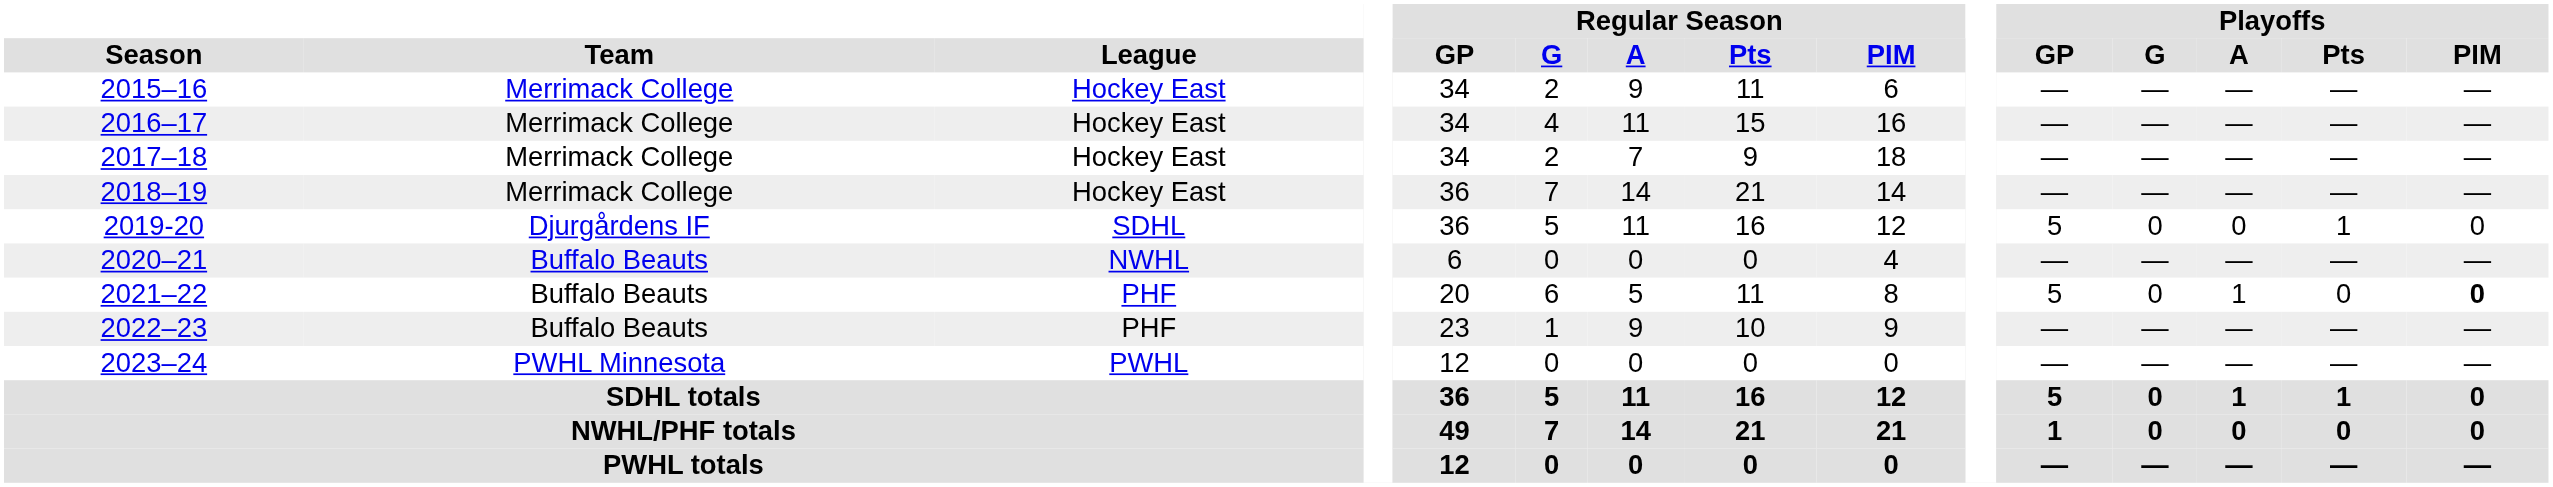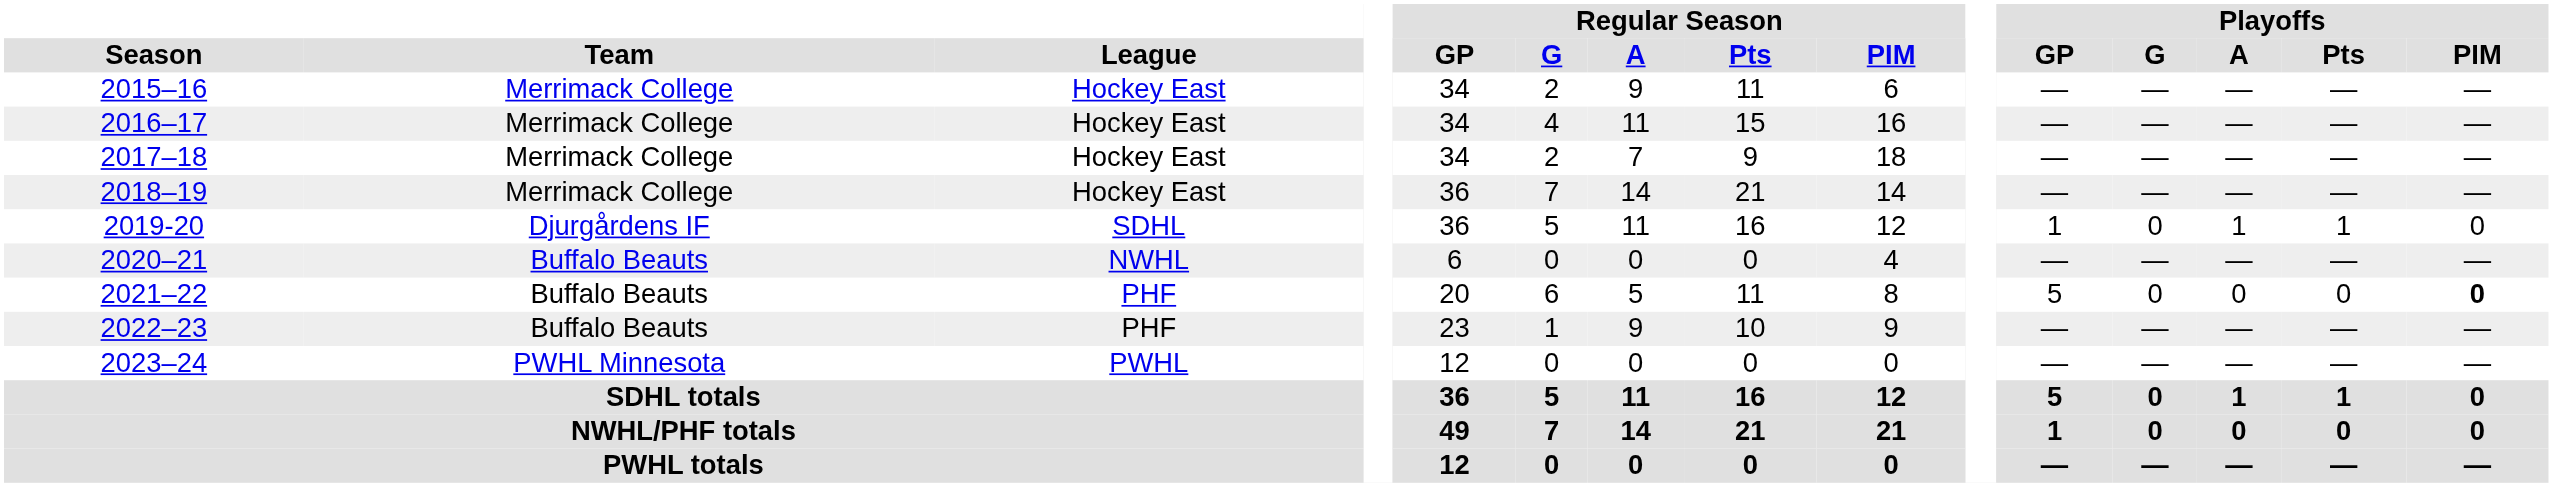 <table border="0" cellpadding="1" cellspacing="0" style="text-align:center; width:75%">
 <tr bgcolor="#e0e0e0">
 <th colspan="3"  bgcolor="#ffffff"> </th>
 <th rowspan="99" bgcolor="#ffffff"> </th>
 <th colspan="5">Regular Season</th>
 <th rowspan="99" bgcolor="#ffffff"> </th>
 <th colspan="5">Playoffs</th>
 </tr>
 <tr bgcolor="#e0e0e0">
 <th>Season</th>
 <th>Team</th>
 <th>League</th>
 <th>GP</th>
 <th><a href='#'>G</a></th>
 <th><a href='#'>A</a></th>
 <th><a href='#'>Pts</a></th>
 <th><a href='#'>PIM</a></th>
 <th>GP</th>
 <th>G</th>
 <th>A</th>
 <th>Pts</th>
 <th>PIM</th>
 </tr>
 <tr>
 <td><a href='#'>2015–16</a></td>
 <td><a href='#'>Merrimack College</a></td>
 <td><a href='#'>Hockey East</a></td>
 <td>34</td>
 <td>2</td>
 <td>9</td>
 <td>11</td>
 <td>6</td>
 <td>—</td>
 <td>—</td>
 <td>—</td>
 <td>—</td>
 <td>—</td>
 </tr>
 <tr bgcolor="eeeeee">
 <td><a href='#'>2016–17</a></td>
 <td>Merrimack College</td>
 <td>Hockey East</td>
 <td>34</td>
 <td>4</td>
 <td>11</td>
 <td>15</td>
 <td>16</td>
 <td>—</td>
 <td>—</td>
 <td>—</td>
 <td>—</td>
 <td>—</td>
 </tr>
 <tr>
 <td><a href='#'>2017–18</a></td>
 <td>Merrimack College</td>
 <td>Hockey East</td>
 <td>34</td>
 <td>2</td>
 <td>7</td>
 <td>9</td>
 <td>18</td>
 <td>—</td>
 <td>—</td>
 <td>—</td>
 <td>—</td>
 <td>—</td>
 </tr>
 <tr bgcolor="eeeeee">
 <td><a href='#'>2018–19</a></td>
 <td>Merrimack College</td>
 <td>Hockey East</td>
 <td>36</td>
 <td>7</td>
 <td>14</td>
 <td>21</td>
 <td>14</td>
 <td>—</td>
 <td>—</td>
 <td>—</td>
 <td>—</td>
 <td>—</td>
 </tr>
 <tr>
 <td><a href='#'>2019-20</a></td>
 <td><a href='#'>Djurgårdens IF</a></td>
 <td><a href='#'>SDHL</a></td>
 <td>36</td>
 <td>5</td>
 <td>11</td>
 <td>16</td>
 <td>12</td>
-<td>5</td>
+<td>1</td>
 <td>0</td>
-<td>0</td>
+<td>1</td>
 <td>1</td>
 <td>0</td>
 </tr>
 <tr bgcolor="eeeeee">
 <td><a href='#'>2020–21</a></td>
 <td><a href='#'>Buffalo Beauts</a></td>
 <td><a href='#'>NWHL</a></td>
 <td>6</td>
 <td>0</td>
 <td>0</td>
 <td>0</td>
 <td>4</td>
 <td>—</td>
 <td>—</td>
 <td>—</td>
 <td>—</td>
 <td>—</td>
 </tr>
 <tr>
 <td><a href='#'>2021–22</a></td>
 <td>Buffalo Beauts</td>
 <td><a href='#'>PHF</a></td>
 <td>20</td>
 <td>6</td>
 <td>5</td>
 <td>11</td>
 <td>8</td>
 <td>5</td>
 <td>0</td>
-<td>1</td>
+<td>0</td>
 <td>0</td>
 <td><strong>0</strong></td>
 </tr>
 <tr bgcolor="eeeeee">
 <td><a href='#'>2022–23</a></td>
 <td>Buffalo Beauts</td>
 <td>PHF</td>
 <td>23</td>
 <td>1</td>
 <td>9</td>
 <td>10</td>
 <td>9</td>
 <td>—</td>
 <td>—</td>
 <td>—</td>
 <td>—</td>
 <td>—</td>
 </tr>
 <tr>
 <td><a href='#'>2023–24</a></td>
 <td><a href='#'>PWHL Minnesota</a></td>
 <td><a href='#'>PWHL</a></td>
 <td>12</td>
 <td>0</td>
 <td>0</td>
 <td>0</td>
 <td>0</td>
 <td>—</td>
 <td>—</td>
 <td>—</td>
 <td>—</td>
 <td>—</td>
 </tr>
 <tr bgcolor="#e0e0e0">
 <th colspan="3">SDHL totals</th>
 <th>36</th>
 <th>5</th>
 <th>11</th>
 <th>16</th>
 <th>12</th>
 <th>5</th>
 <th>0</th>
 <th>1</th>
 <th>1</th>
 <th>0</th>
 </tr>
 <tr bgcolor="#e0e0e0">
 <th colspan="3">NWHL/PHF totals</th>
 <th>49</th>
 <th>7</th>
 <th>14</th>
 <th>21</th>
 <th>21</th>
 <th>1</th>
 <th>0</th>
 <th>0</th>
 <th>0</th>
 <th>0</th>
 </tr>
 <tr bgcolor="#e0e0e0">
 <th colspan="3">PWHL totals</th>
 <th>12</th>
 <th>0</th>
 <th>0</th>
 <th>0</th>
 <th>0</th>
 <th>—</th>
 <th>—</th>
 <th>—</th>
 <th>—</th>
 <th>—</th>
 </tr>
 </table>
